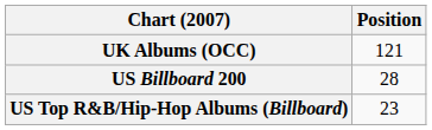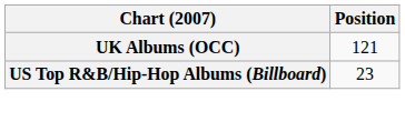 <table class="wikitable sortable plainrowheaders" style="text-align:center">
 <tr>
 <th scope="col">Chart (2007)</th>
 <th scope="col">Position</th>
 </tr>
 <tr>
 <th scope="row">UK Albums (OCC)</th>
 <td>121</td>
 </tr>
 <tr>
-<th scope="row">US <em>Billboard</em> 200</th>
-<td>28</td>
-</tr>
-<tr>
 <th scope="row">US Top R&B/Hip-Hop Albums (<em>Billboard</em>)</th>
 <td>23</td>
 </tr>
 </table>
